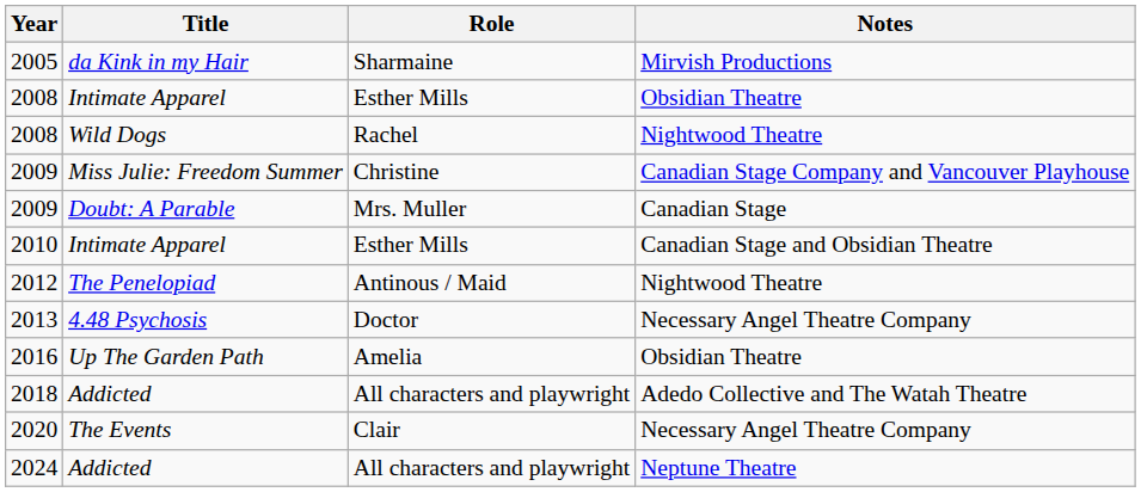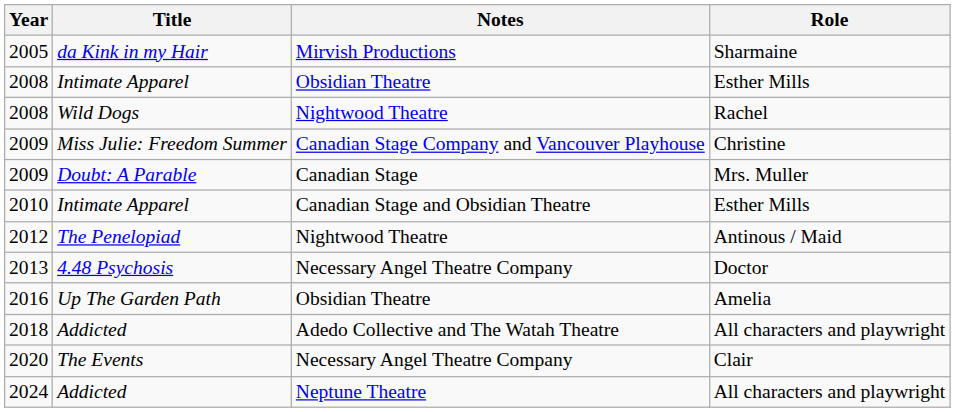 <table class="wikitable sortable">
 <tr>
 <th>Year</th>
 <th>Title</th>
+<th class="unsortable">Notes</th>
 <th>Role</th>
-<th class="unsortable">Notes</th>
 </tr>
 <tr>
 <td>2005</td>
 <td><em><a href='#'>da Kink in my Hair</a></em></td>
+<td><a href='#'>Mirvish Productions</a></td>
 <td>Sharmaine</td>
-<td><a href='#'>Mirvish Productions</a></td>
 </tr>
 <tr>
 <td>2008</td>
 <td><em>Intimate Apparel</em></td>
+<td><a href='#'>Obsidian Theatre</a></td>
 <td>Esther Mills</td>
-<td><a href='#'>Obsidian Theatre</a></td>
 </tr>
 <tr>
 <td>2008</td>
 <td><em>Wild Dogs</em></td>
+<td><a href='#'>Nightwood Theatre</a></td>
 <td>Rachel</td>
-<td><a href='#'>Nightwood Theatre</a></td>
 </tr>
 <tr>
 <td>2009</td>
 <td><em>Miss Julie: Freedom Summer</em></td>
+<td><a href='#'>Canadian Stage Company</a> and <a href='#'>Vancouver Playhouse</a></td>
 <td>Christine</td>
-<td><a href='#'>Canadian Stage Company</a> and <a href='#'>Vancouver Playhouse</a></td>
 </tr>
 <tr>
 <td>2009</td>
 <td><em><a href='#'>Doubt: A Parable</a></em></td>
+<td>Canadian Stage</td>
 <td>Mrs. Muller</td>
-<td>Canadian Stage</td>
 </tr>
 <tr>
 <td>2010</td>
 <td><em>Intimate Apparel</em></td>
+<td>Canadian Stage and Obsidian Theatre</td>
 <td>Esther Mills</td>
-<td>Canadian Stage and Obsidian Theatre</td>
 </tr>
 <tr>
 <td>2012</td>
 <td><em><a href='#'>The Penelopiad</a></em></td>
+<td>Nightwood Theatre</td>
 <td>Antinous / Maid</td>
-<td>Nightwood Theatre</td>
 </tr>
 <tr>
 <td>2013</td>
 <td><em><a href='#'>4.48 Psychosis</a></em></td>
+<td>Necessary Angel Theatre Company</td>
 <td>Doctor</td>
-<td>Necessary Angel Theatre Company</td>
 </tr>
 <tr>
 <td>2016</td>
 <td><em>Up The Garden Path</em></td>
+<td>Obsidian Theatre</td>
 <td>Amelia</td>
-<td>Obsidian Theatre</td>
 </tr>
 <tr>
 <td>2018</td>
 <td><em>Addicted</em></td>
+<td>Adedo Collective and The Watah Theatre</td>
 <td>All characters and playwright</td>
-<td>Adedo Collective and The Watah Theatre</td>
 </tr>
 <tr>
 <td>2020</td>
 <td><em>The Events</em></td>
+<td>Necessary Angel Theatre Company</td>
 <td>Clair</td>
-<td>Necessary Angel Theatre Company</td>
 </tr>
 <tr>
 <td>2024</td>
 <td><em>Addicted</em></td>
+<td><a href='#'>Neptune Theatre</a></td>
 <td>All characters and playwright</td>
-<td><a href='#'>Neptune Theatre</a></td>
 </tr>
 </table>
